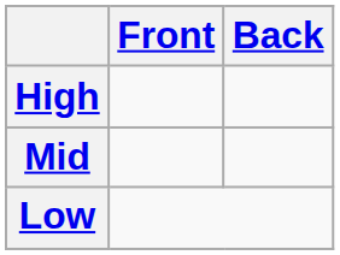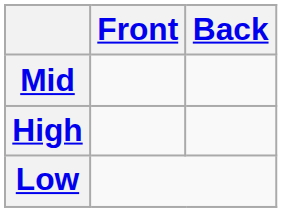 <table class="wikitable" style="text-align:center">
 <tr>
 <th></th>
 <th><a href='#'>Front</a></th>
 <th><a href='#'>Back</a></th>
 </tr>
 <tr>
+<th><a href='#'>Mid</a></th>
+<td></td>
+<td></td>
+</tr>
+<tr>
 <th><a href='#'>High</a></th>
 <td>  </td>
 <td>  </td>
-</tr>
-<tr>
-<th><a href='#'>Mid</a></th>
-<td></td>
-<td></td>
 </tr>
 <tr>
 <th><a href='#'>Low</a></th>
 <td colspan="2">  </td>
 </tr>
 </table>
